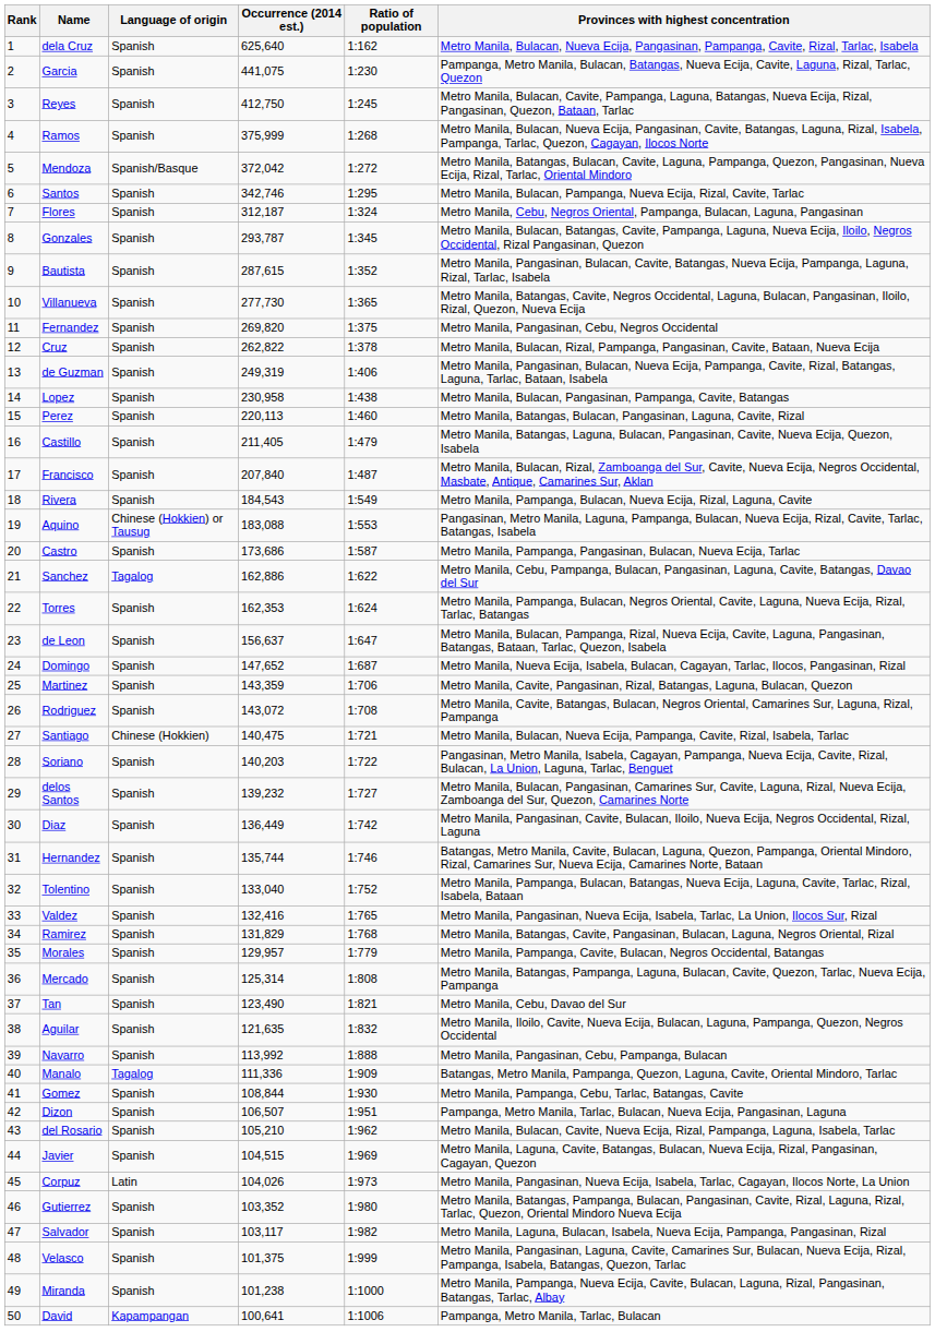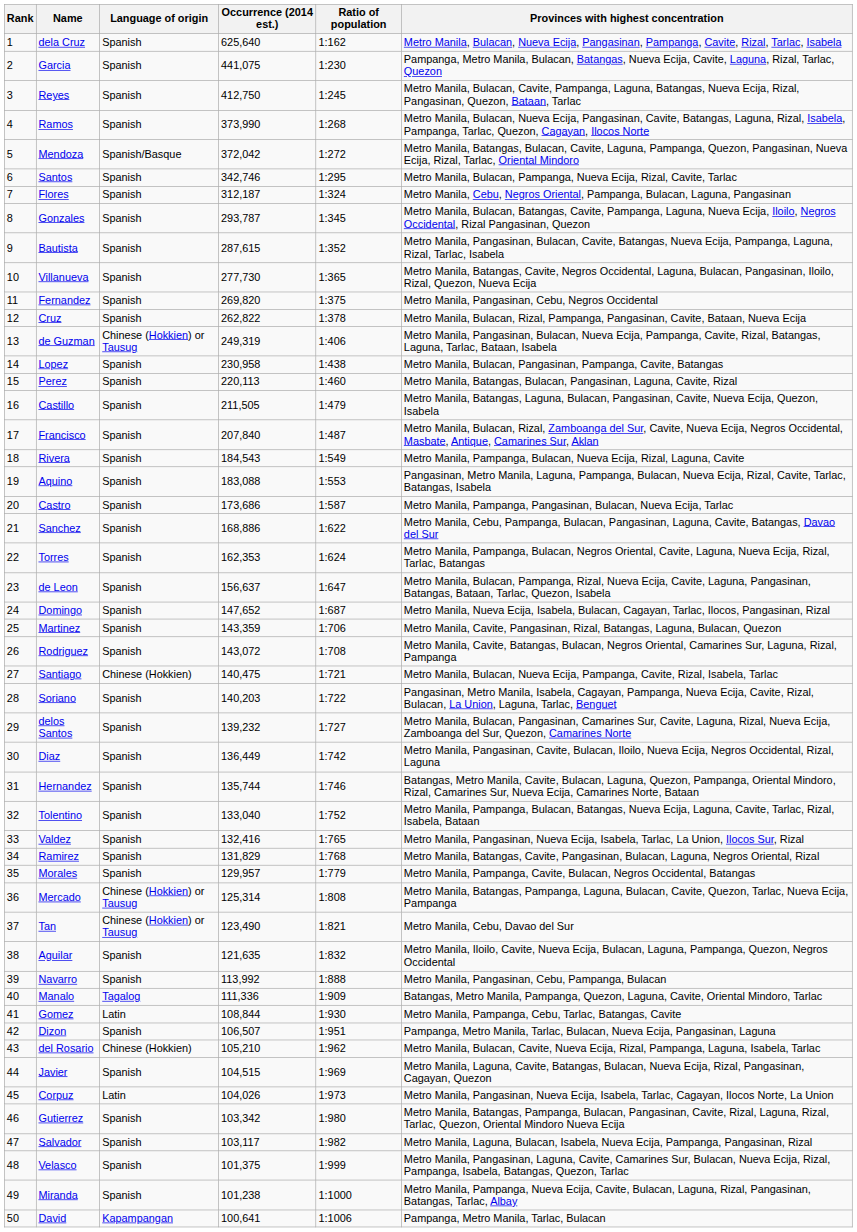 <table class="wikitable">
 <tr>
 <th>Rank</th>
 <th>Name</th>
 <th>Language of origin</th>
 <th>Occurrence (2014 est.)</th>
 <th>Ratio of population</th>
 <th>Provinces with highest concentration</th>
 </tr>
 <tr>
 <td>1</td>
 <td><a href='#'>dela Cruz</a></td>
 <td>Spanish</td>
 <td>625,640</td>
 <td>1:162</td>
 <td><a href='#'>Metro Manila</a>, <a href='#'>Bulacan</a>, <a href='#'>Nueva Ecija</a>, <a href='#'>Pangasinan</a>, <a href='#'>Pampanga</a>, <a href='#'>Cavite</a>, <a href='#'>Rizal</a>, <a href='#'>Tarlac</a>, <a href='#'>Isabela</a></td>
 </tr>
 <tr>
 <td>2</td>
 <td><a href='#'>Garcia</a></td>
 <td>Spanish</td>
 <td>441,075</td>
 <td>1:230</td>
 <td>Pampanga, Metro Manila, Bulacan, <a href='#'>Batangas</a>, Nueva Ecija, Cavite, <a href='#'>Laguna</a>, Rizal, Tarlac, <a href='#'>Quezon</a></td>
 </tr>
 <tr>
 <td>3</td>
 <td><a href='#'>Reyes</a></td>
 <td>Spanish</td>
 <td>412,750</td>
 <td>1:245</td>
 <td>Metro Manila, Bulacan, Cavite, Pampanga, Laguna, Batangas, Nueva Ecija, Rizal, Pangasinan, Quezon, <a href='#'>Bataan</a>, Tarlac</td>
 </tr>
 <tr>
 <td>4</td>
 <td><a href='#'>Ramos</a></td>
 <td>Spanish</td>
-<td>375,999</td>
+<td>373,990</td>
 <td>1:268</td>
 <td>Metro Manila, Bulacan, Nueva Ecija, Pangasinan, Cavite, Batangas, Laguna, Rizal, <a href='#'>Isabela</a>, Pampanga, Tarlac, Quezon, <a href='#'>Cagayan</a>, <a href='#'>Ilocos Norte</a></td>
 </tr>
 <tr>
 <td>5</td>
 <td><a href='#'>Mendoza</a></td>
 <td>Spanish/Basque</td>
 <td>372,042</td>
 <td>1:272</td>
 <td>Metro Manila, Batangas, Bulacan, Cavite, Laguna, Pampanga, Quezon, Pangasinan, Nueva Ecija, Rizal, Tarlac, <a href='#'>Oriental Mindoro</a></td>
 </tr>
 <tr>
 <td>6</td>
 <td><a href='#'>Santos</a></td>
 <td>Spanish</td>
 <td>342,746</td>
 <td>1:295</td>
 <td>Metro Manila, Bulacan, Pampanga, Nueva Ecija, Rizal, Cavite, Tarlac</td>
 </tr>
 <tr>
 <td>7</td>
 <td><a href='#'>Flores</a></td>
 <td>Spanish</td>
 <td>312,187</td>
 <td>1:324</td>
 <td>Metro Manila, <a href='#'>Cebu</a>, <a href='#'>Negros Oriental</a>, Pampanga, Bulacan, Laguna, Pangasinan</td>
 </tr>
 <tr>
 <td>8</td>
 <td><a href='#'>Gonzales</a></td>
 <td>Spanish</td>
 <td>293,787</td>
 <td>1:345</td>
 <td>Metro Manila, Bulacan, Batangas, Cavite, Pampanga, Laguna, Nueva Ecija, <a href='#'>Iloilo</a>, <a href='#'>Negros Occidental</a>, Rizal Pangasinan, Quezon</td>
 </tr>
 <tr>
 <td>9</td>
 <td><a href='#'>Bautista</a></td>
 <td>Spanish</td>
 <td>287,615</td>
 <td>1:352</td>
 <td>Metro Manila, Pangasinan, Bulacan, Cavite, Batangas, Nueva Ecija, Pampanga, Laguna, Rizal, Tarlac, Isabela</td>
 </tr>
 <tr>
 <td>10</td>
 <td><a href='#'>Villanueva</a></td>
 <td>Spanish</td>
 <td>277,730</td>
 <td>1:365</td>
 <td>Metro Manila, Batangas, Cavite, Negros Occidental, Laguna, Bulacan, Pangasinan, Iloilo, Rizal, Quezon, Nueva Ecija</td>
 </tr>
 <tr>
 <td>11</td>
 <td><a href='#'>Fernandez</a></td>
 <td>Spanish</td>
 <td>269,820</td>
 <td>1:375</td>
 <td>Metro Manila, Pangasinan, Cebu, Negros Occidental</td>
 </tr>
 <tr>
 <td>12</td>
 <td><a href='#'>Cruz</a></td>
 <td>Spanish</td>
 <td>262,822</td>
 <td>1:378</td>
 <td>Metro Manila, Bulacan, Rizal, Pampanga, Pangasinan, Cavite, Bataan, Nueva Ecija</td>
 </tr>
 <tr>
 <td>13</td>
 <td><a href='#'>de Guzman</a></td>
-<td>Spanish</td>
+<td>Chinese (<a href='#'>Hokkien</a>) or <a href='#'>Tausug</a></td>
 <td>249,319</td>
 <td>1:406</td>
 <td>Metro Manila, Pangasinan, Bulacan, Nueva Ecija, Pampanga, Cavite, Rizal, Batangas, Laguna, Tarlac, Bataan, Isabela</td>
 </tr>
 <tr>
 <td>14</td>
 <td><a href='#'>Lopez</a></td>
 <td>Spanish</td>
 <td>230,958</td>
 <td>1:438</td>
 <td>Metro Manila, Bulacan, Pangasinan, Pampanga, Cavite, Batangas</td>
 </tr>
 <tr>
 <td>15</td>
 <td><a href='#'>Perez</a></td>
 <td>Spanish</td>
 <td>220,113</td>
 <td>1:460</td>
 <td>Metro Manila, Batangas, Bulacan, Pangasinan, Laguna, Cavite, Rizal</td>
 </tr>
 <tr>
 <td>16</td>
 <td><a href='#'>Castillo</a></td>
 <td>Spanish</td>
-<td>211,405</td>
+<td>211,505</td>
 <td>1:479</td>
 <td>Metro Manila, Batangas, Laguna, Bulacan, Pangasinan, Cavite, Nueva Ecija, Quezon, Isabela</td>
 </tr>
 <tr>
 <td>17</td>
 <td><a href='#'>Francisco</a></td>
 <td>Spanish</td>
 <td>207,840</td>
 <td>1:487</td>
 <td>Metro Manila, Bulacan, Rizal, <a href='#'>Zamboanga del Sur</a>, Cavite, Nueva Ecija, Negros Occidental, <a href='#'>Masbate</a>, <a href='#'>Antique</a>, <a href='#'>Camarines Sur</a>, <a href='#'>Aklan</a></td>
 </tr>
 <tr>
 <td>18</td>
 <td><a href='#'>Rivera</a></td>
 <td>Spanish</td>
 <td>184,543</td>
 <td>1:549</td>
 <td>Metro Manila, Pampanga, Bulacan, Nueva Ecija, Rizal, Laguna, Cavite</td>
 </tr>
 <tr>
 <td>19</td>
 <td><a href='#'>Aquino</a></td>
-<td>Chinese (<a href='#'>Hokkien</a>) or <a href='#'>Tausug</a></td>
+<td>Spanish</td>
 <td>183,088</td>
 <td>1:553</td>
 <td>Pangasinan, Metro Manila, Laguna, Pampanga, Bulacan, Nueva Ecija, Rizal, Cavite, Tarlac, Batangas, Isabela</td>
 </tr>
 <tr>
 <td>20</td>
 <td><a href='#'>Castro</a></td>
 <td>Spanish</td>
 <td>173,686</td>
 <td>1:587</td>
 <td>Metro Manila, Pampanga, Pangasinan, Bulacan, Nueva Ecija, Tarlac</td>
 </tr>
 <tr>
 <td>21</td>
 <td><a href='#'>Sanchez</a></td>
-<td><a href='#'>Tagalog</a></td>
-<td>162,886</td>
+<td>Spanish</td>
+<td>168,886</td>
 <td>1:622</td>
 <td>Metro Manila, Cebu, Pampanga, Bulacan, Pangasinan, Laguna, Cavite, Batangas, <a href='#'>Davao del Sur</a></td>
 </tr>
 <tr>
 <td>22</td>
 <td><a href='#'>Torres</a></td>
 <td>Spanish</td>
 <td>162,353</td>
 <td>1:624</td>
 <td>Metro Manila, Pampanga, Bulacan, Negros Oriental, Cavite, Laguna, Nueva Ecija, Rizal, Tarlac, Batangas</td>
 </tr>
 <tr>
 <td>23</td>
 <td><a href='#'>de Leon</a></td>
 <td>Spanish</td>
 <td>156,637</td>
 <td>1:647</td>
 <td>Metro Manila, Bulacan, Pampanga, Rizal, Nueva Ecija, Cavite, Laguna, Pangasinan, Batangas, Bataan, Tarlac, Quezon, Isabela</td>
 </tr>
 <tr>
 <td>24</td>
 <td><a href='#'>Domingo</a></td>
 <td>Spanish</td>
 <td>147,652</td>
 <td>1:687</td>
 <td>Metro Manila, Nueva Ecija, Isabela, Bulacan, Cagayan, Tarlac, Ilocos, Pangasinan, Rizal</td>
 </tr>
 <tr>
 <td>25</td>
 <td><a href='#'>Martinez</a></td>
 <td>Spanish</td>
 <td>143,359</td>
 <td>1:706</td>
 <td>Metro Manila, Cavite, Pangasinan, Rizal, Batangas, Laguna, Bulacan, Quezon</td>
 </tr>
 <tr>
 <td>26</td>
 <td><a href='#'>Rodriguez</a></td>
 <td>Spanish</td>
 <td>143,072</td>
 <td>1:708</td>
 <td>Metro Manila, Cavite, Batangas, Bulacan, Negros Oriental, Camarines Sur, Laguna, Rizal, Pampanga</td>
 </tr>
 <tr>
 <td>27</td>
 <td><a href='#'>Santiago</a></td>
 <td>Chinese (Hokkien)</td>
 <td>140,475</td>
 <td>1:721</td>
 <td>Metro Manila, Bulacan, Nueva Ecija, Pampanga, Cavite, Rizal, Isabela, Tarlac</td>
 </tr>
 <tr>
 <td>28</td>
 <td><a href='#'>Soriano</a></td>
 <td>Spanish</td>
 <td>140,203</td>
 <td>1:722</td>
 <td>Pangasinan, Metro Manila, Isabela, Cagayan, Pampanga, Nueva Ecija, Cavite, Rizal, Bulacan, <a href='#'>La Union</a>, Laguna, Tarlac, <a href='#'>Benguet</a></td>
 </tr>
 <tr>
 <td>29</td>
 <td><a href='#'>delos Santos</a></td>
 <td>Spanish</td>
 <td>139,232</td>
 <td>1:727</td>
 <td>Metro Manila, Bulacan, Pangasinan, Camarines Sur, Cavite, Laguna, Rizal, Nueva Ecija, Zamboanga del Sur, Quezon, <a href='#'>Camarines Norte</a></td>
 </tr>
 <tr>
 <td>30</td>
 <td><a href='#'>Diaz</a></td>
 <td>Spanish</td>
 <td>136,449</td>
 <td>1:742</td>
 <td>Metro Manila, Pangasinan, Cavite, Bulacan, Iloilo, Nueva Ecija, Negros Occidental, Rizal, Laguna</td>
 </tr>
 <tr>
 <td>31</td>
 <td><a href='#'>Hernandez</a></td>
 <td>Spanish</td>
 <td>135,744</td>
 <td>1:746</td>
 <td>Batangas, Metro Manila, Cavite, Bulacan, Laguna, Quezon, Pampanga, Oriental Mindoro, Rizal, Camarines Sur, Nueva Ecija, Camarines Norte, Bataan</td>
 </tr>
 <tr>
 <td>32</td>
 <td><a href='#'>Tolentino</a></td>
 <td>Spanish</td>
 <td>133,040</td>
 <td>1:752</td>
 <td>Metro Manila, Pampanga, Bulacan, Batangas, Nueva Ecija, Laguna, Cavite, Tarlac, Rizal, Isabela, Bataan</td>
 </tr>
 <tr>
 <td>33</td>
 <td><a href='#'>Valdez</a></td>
 <td>Spanish</td>
 <td>132,416</td>
 <td>1:765</td>
 <td>Metro Manila, Pangasinan, Nueva Ecija, Isabela, Tarlac, La Union, <a href='#'>Ilocos Sur</a>, Rizal</td>
 </tr>
 <tr>
 <td>34</td>
 <td><a href='#'>Ramirez</a></td>
 <td>Spanish</td>
 <td>131,829</td>
 <td>1:768</td>
 <td>Metro Manila, Batangas, Cavite, Pangasinan, Bulacan, Laguna, Negros Oriental, Rizal</td>
 </tr>
 <tr>
 <td>35</td>
 <td><a href='#'>Morales</a></td>
 <td>Spanish</td>
 <td>129,957</td>
 <td>1:779</td>
 <td>Metro Manila, Pampanga, Cavite, Bulacan, Negros Occidental, Batangas</td>
 </tr>
 <tr>
 <td>36</td>
 <td><a href='#'>Mercado</a></td>
-<td>Spanish</td>
+<td>Chinese (<a href='#'>Hokkien</a>) or <a href='#'>Tausug</a></td>
 <td>125,314</td>
 <td>1:808</td>
 <td>Metro Manila, Batangas, Pampanga, Laguna, Bulacan, Cavite, Quezon, Tarlac, Nueva Ecija, Pampanga</td>
 </tr>
 <tr>
 <td>37</td>
 <td><a href='#'>Tan</a></td>
-<td>Spanish</td>
+<td>Chinese (<a href='#'>Hokkien</a>) or <a href='#'>Tausug</a></td>
 <td>123,490</td>
 <td>1:821</td>
 <td>Metro Manila, Cebu, Davao del Sur</td>
 </tr>
 <tr>
 <td>38</td>
 <td><a href='#'>Aguilar</a></td>
 <td>Spanish</td>
 <td>121,635</td>
 <td>1:832</td>
 <td>Metro Manila, Iloilo, Cavite, Nueva Ecija, Bulacan, Laguna, Pampanga, Quezon, Negros Occidental</td>
 </tr>
 <tr>
 <td>39</td>
 <td><a href='#'>Navarro</a></td>
 <td>Spanish</td>
 <td>113,992</td>
 <td>1:888</td>
 <td>Metro Manila, Pangasinan, Cebu, Pampanga, Bulacan</td>
 </tr>
 <tr>
 <td>40</td>
 <td><a href='#'>Manalo</a></td>
 <td><a href='#'>Tagalog</a></td>
 <td>111,336</td>
 <td>1:909</td>
 <td>Batangas, Metro Manila, Pampanga, Quezon, Laguna, Cavite, Oriental Mindoro, Tarlac</td>
 </tr>
 <tr>
 <td>41</td>
 <td><a href='#'>Gomez</a></td>
-<td>Spanish</td>
+<td>Latin</td>
 <td>108,844</td>
 <td>1:930</td>
 <td>Metro Manila, Pampanga, Cebu, Tarlac, Batangas, Cavite</td>
 </tr>
 <tr>
 <td>42</td>
 <td><a href='#'>Dizon</a></td>
 <td>Spanish</td>
 <td>106,507</td>
 <td>1:951</td>
 <td>Pampanga, Metro Manila, Tarlac, Bulacan, Nueva Ecija, Pangasinan, Laguna</td>
 </tr>
 <tr>
 <td>43</td>
 <td><a href='#'>del Rosario</a></td>
-<td>Spanish</td>
+<td>Chinese (Hokkien)</td>
 <td>105,210</td>
 <td>1:962</td>
 <td>Metro Manila, Bulacan, Cavite, Nueva Ecija, Rizal, Pampanga, Laguna, Isabela, Tarlac</td>
 </tr>
 <tr>
 <td>44</td>
 <td><a href='#'>Javier</a></td>
 <td>Spanish</td>
 <td>104,515</td>
 <td>1:969</td>
 <td>Metro Manila, Laguna, Cavite, Batangas, Bulacan, Nueva Ecija, Rizal, Pangasinan, Cagayan, Quezon</td>
 </tr>
 <tr>
 <td>45</td>
 <td><a href='#'>Corpuz</a></td>
 <td>Latin</td>
 <td>104,026</td>
 <td>1:973</td>
 <td>Metro Manila, Pangasinan, Nueva Ecija, Isabela, Tarlac, Cagayan, Ilocos Norte, La Union</td>
 </tr>
 <tr>
 <td>46</td>
 <td><a href='#'>Gutierrez</a></td>
 <td>Spanish</td>
-<td>103,352</td>
+<td>103,342</td>
 <td>1:980</td>
 <td>Metro Manila, Batangas, Pampanga, Bulacan, Pangasinan, Cavite, Rizal, Laguna, Rizal, Tarlac, Quezon, Oriental Mindoro Nueva Ecija</td>
 </tr>
 <tr>
 <td>47</td>
 <td><a href='#'>Salvador</a></td>
 <td>Spanish</td>
 <td>103,117</td>
 <td>1:982</td>
 <td>Metro Manila, Laguna, Bulacan, Isabela, Nueva Ecija, Pampanga, Pangasinan, Rizal</td>
 </tr>
 <tr>
 <td>48</td>
 <td><a href='#'>Velasco</a></td>
 <td>Spanish</td>
 <td>101,375</td>
 <td>1:999</td>
 <td>Metro Manila, Pangasinan, Laguna, Cavite, Camarines Sur, Bulacan, Nueva Ecija, Rizal, Pampanga, Isabela, Batangas, Quezon, Tarlac</td>
 </tr>
 <tr>
 <td>49</td>
 <td><a href='#'>Miranda</a></td>
 <td>Spanish</td>
 <td>101,238</td>
 <td>1:1000</td>
 <td>Metro Manila, Pampanga, Nueva Ecija, Cavite, Bulacan, Laguna, Rizal, Pangasinan, Batangas, Tarlac, <a href='#'>Albay</a></td>
 </tr>
 <tr>
 <td>50</td>
 <td><a href='#'>David</a></td>
 <td><a href='#'>Kapampangan</a></td>
 <td>100,641</td>
 <td>1:1006</td>
 <td>Pampanga, Metro Manila, Tarlac, Bulacan</td>
 </tr>
 </table>
